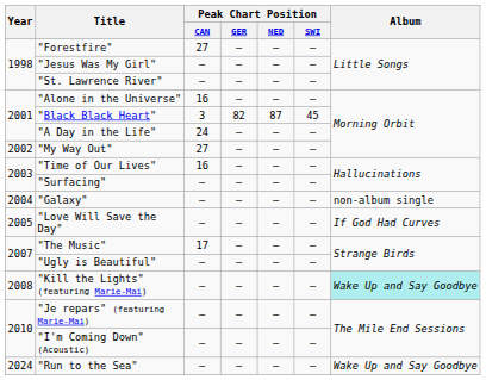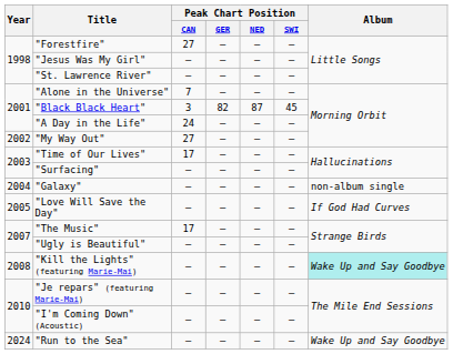 <table class="wikitable">
 <tr>
 <th rowspan="2">Year</th>
 <th rowspan="2" width="180">Title</th>
 <th colspan="4">Peak Chart Position</th>
 <th rowspan="2">Album</th>
 </tr>
 <tr>
 <th width="40"><small><a href='#'>CAN</a><br></small></th>
 <th width="40"><small><a href='#'>GER</a><br></small></th>
 <th width="40"><small><a href='#'>NED</a><br></small></th>
 <th width="40"><small><a href='#'>SWI</a><br></small></th>
 </tr>
 <tr>
 <td rowspan="3">1998</td>
 <td>"Forestfire"</td>
 <td align="center">27</td>
 <td align="center">—</td>
 <td align="center">—</td>
 <td align="center">—</td>
 <td rowspan="3"><em>Little Songs</em></td>
 </tr>
 <tr>
 <td>"Jesus Was My Girl"</td>
 <td align="center">—</td>
 <td align="center">—</td>
 <td align="center">—</td>
 <td align="center">—</td>
 </tr>
 <tr>
 <td>"St. Lawrence River"</td>
 <td align="center">—</td>
 <td align="center">—</td>
 <td align="center">—</td>
 <td align="center">—</td>
 </tr>
 <tr>
 <td rowspan="3">2001</td>
 <td>"Alone in the Universe"</td>
-<td align="center">16</td>
+<td align="center">7</td>
 <td align="center">—</td>
 <td align="center">—</td>
 <td align="center">—</td>
 <td rowspan="4"><em>Morning Orbit</em></td>
 </tr>
 <tr>
 <td>"<a href='#'>Black Black Heart</a>"</td>
 <td align="center">3</td>
 <td align="center">82</td>
 <td align="center">87</td>
 <td align="center">45</td>
 </tr>
 <tr>
 <td>"A Day in the Life"</td>
 <td align="center">24</td>
 <td align="center">—</td>
 <td align="center">—</td>
 <td align="center">—</td>
 </tr>
 <tr>
 <td>2002</td>
 <td>"My Way Out"</td>
 <td align="center">27</td>
 <td align="center">—</td>
 <td align="center">—</td>
 <td align="center">—</td>
 </tr>
 <tr>
 <td rowspan="2">2003</td>
 <td>"Time of Our Lives"</td>
-<td align="center">16</td>
+<td align="center">17</td>
 <td align="center">—</td>
 <td align="center">—</td>
 <td align="center">—</td>
 <td rowspan="2"><em>Hallucinations</em></td>
 </tr>
 <tr>
 <td>"Surfacing"</td>
 <td align="center">—</td>
 <td align="center">—</td>
 <td align="center">—</td>
 <td align="center">—</td>
 </tr>
 <tr>
 <td>2004</td>
 <td>"Galaxy"</td>
 <td align="center">—</td>
 <td align="center">—</td>
 <td align="center">—</td>
 <td align="center">—</td>
 <td>non-album single</td>
 </tr>
 <tr>
 <td>2005</td>
 <td>"Love Will Save the Day"</td>
 <td align="center">—</td>
 <td align="center">—</td>
 <td align="center">—</td>
 <td align="center">—</td>
 <td><em>If God Had Curves</em></td>
 </tr>
 <tr>
 <td rowspan="2">2007</td>
 <td>"The Music"</td>
 <td align="center">17</td>
 <td align="center">—</td>
 <td align="center">—</td>
 <td align="center">—</td>
 <td rowspan="2"><em>Strange Birds</em></td>
 </tr>
 <tr>
 <td>"Ugly is Beautiful"</td>
 <td align="center">—</td>
 <td align="center">—</td>
 <td align="center">—</td>
 <td align="center">—</td>
 </tr>
 <tr>
 <td>2008</td>
 <td>"Kill the Lights" <small>(featuring <a href='#'>Marie-Mai</a>)</small></td>
 <td align="center">—</td>
 <td align="center">—</td>
 <td align="center">—</td>
 <td align="center">—</td>
 <td style="background: paleturquoise;"><em>Wake Up and Say Goodbye</em></td>
 </tr>
 <tr>
 <td rowspan="2">2010</td>
 <td>"Je repars" <small>(featuring <a href='#'>Marie-Mai</a>)</small></td>
 <td align="center">—</td>
 <td align="center">—</td>
 <td align="center">—</td>
 <td align="center">—</td>
 <td rowspan="2"><em>The Mile End Sessions</em></td>
 </tr>
 <tr>
 <td>"I'm Coming Down" <small>(Acoustic)</small></td>
 <td align="center">—</td>
 <td align="center">—</td>
 <td align="center">—</td>
 <td align="center">—</td>
 </tr>
 <tr>
 <td>2024</td>
 <td>"Run to the Sea"</td>
 <td align="center">—</td>
 <td align="center">—</td>
 <td align="center">—</td>
 <td align="center">—</td>
 <td><em>Wake Up and Say Goodbye</em></td>
 </tr>
 </table>
